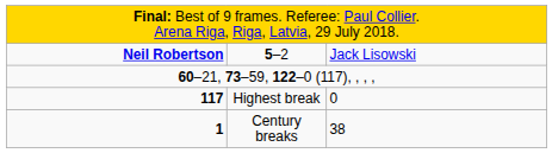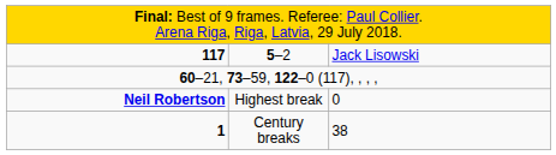 <table class="wikitable" style="font-size: 95%; margin: 1em auto 1em auto;">
 <tr>
 <td colspan="3" align="center" bgcolor="#ffd700"><strong>Final:</strong> Best of 9 frames. Referee: <a href='#'>Paul Collier</a>.<br><a href='#'>Arena Riga</a>, <a href='#'>Riga</a>, <a href='#'>Latvia</a>, 29 July 2018.</td>
 </tr>
 <tr>
-<td width="230" align="right"><strong><a href='#'>Neil Robertson</a></strong><br></td>
+<td align="right"><strong>117</strong></td>
 <td width="100" align="center"><strong>5</strong>–2</td>
 <td width="230"><a href='#'>Jack Lisowski</a><br></td>
 </tr>
 <tr>
 <td colspan="3" align="center" style="font-size: 100%"><strong>60</strong>–21, <strong>73</strong>–59, <strong>122</strong>–0 (117), , , , </td>
 </tr>
 <tr>
-<td align="right"><strong>117</strong></td>
+<td width="230" align="right"><strong><a href='#'>Neil Robertson</a></strong><br></td>
 <td align="center">Highest break</td>
 <td>0</td>
 </tr>
 <tr>
 <td align="right"><strong>1</strong></td>
 <td align="center">Century breaks</td>
 <td>38</td>
 </tr>
 </table>
